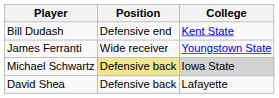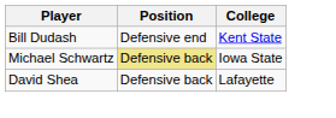 <table class="wikitable">
 <tr>
 <th>Player</th>
 <th>Position</th>
 <th>College</th>
 </tr>
 <tr>
 <td>Bill Dudash</td>
 <td>Defensive end</td>
 <td><a href='#'>Kent State</a></td>
 </tr>
 <tr>
-<td>James Ferranti</td>
-<td>Wide receiver</td>
-<td><a href='#'>Youngstown State</a></td>
-</tr>
-<tr>
 <td>Michael Schwartz</td>
 <td style="background: khaki;">Defensive back</td>
-<td style="background: lightgrey;">Iowa State</td>
+<td>Iowa State</td>
 </tr>
 <tr>
 <td>David Shea</td>
 <td>Defensive back</td>
 <td>Lafayette</td>
 </tr>
 </table>
